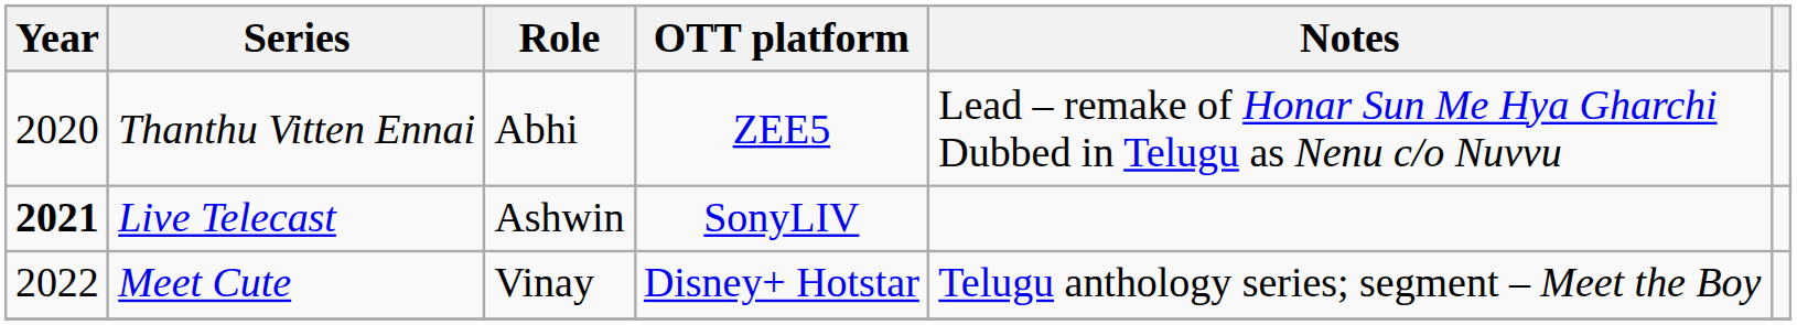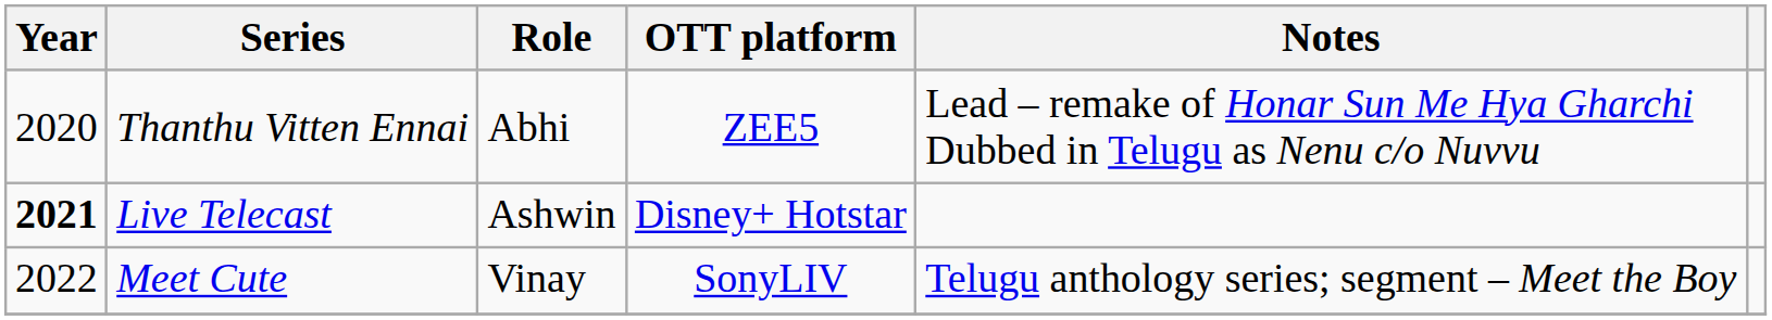 <table class="wikitable sortable">
 <tr>
 <th>Year</th>
 <th>Series</th>
 <th>Role</th>
 <th>OTT platform</th>
 <th scope="col" class="unsortable">Notes</th>
 <th scope="col" class="unsortable"></th>
 </tr>
 <tr>
 <td>2020</td>
 <td><em>Thanthu Vitten Ennai</em></td>
 <td>Abhi</td>
 <td style="text-align:center;"><a href='#'>ZEE5</a></td>
 <td>Lead – remake of <em><a href='#'>Honar Sun Me Hya Gharchi</a></em><br> Dubbed in <a href='#'>Telugu</a> as <em>Nenu c/o Nuvvu</em></td>
 <td style="text-align:center;"></td>
 </tr>
 <tr>
 <td><strong>2021</strong></td>
 <td><em><a href='#'>Live Telecast</a></em></td>
 <td>Ashwin</td>
-<td style="text-align:center;"><a href='#'>SonyLIV</a></td>
+<td style="text-align:center;"><a href='#'>Disney+ Hotstar</a></td>
 <td></td>
 <td style="text-align:center;"></td>
 </tr>
 <tr>
 <td>2022</td>
 <td><em><a href='#'>Meet Cute</a></em></td>
 <td>Vinay</td>
-<td style="text-align:center;"><a href='#'>Disney+ Hotstar</a></td>
+<td style="text-align:center;"><a href='#'>SonyLIV</a></td>
 <td><a href='#'>Telugu</a> anthology series; segment – <em>Meet the Boy</em></td>
 <td></td>
 </tr>
 <tr>
 </tr>
 </table>
